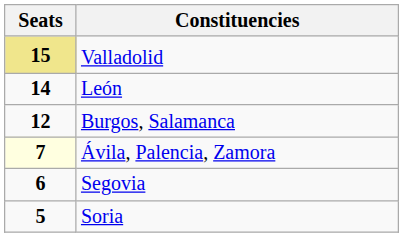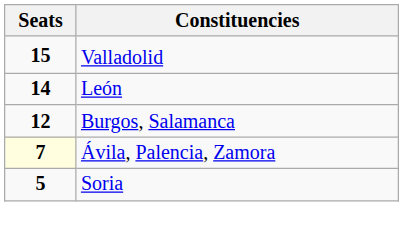 <table class="wikitable" style="text-align:left;">
 <tr>
 <th width="50">Seats</th>
 <th width="250">Constituencies</th>
 </tr>
 <tr>
-<td align="center" style="background: khaki;"><strong>15</strong></td>
+<td align="center"><strong>15</strong></td>
 <td><a href='#'>Valladolid</a><sup></sup></td>
 </tr>
 <tr>
 <td align="center"><strong>14</strong></td>
 <td><a href='#'>León</a></td>
 </tr>
 <tr>
 <td align="center"><strong>12</strong></td>
 <td><a href='#'>Burgos</a>, <a href='#'>Salamanca</a></td>
 </tr>
 <tr>
 <td align="center" style="background: lightyellow;"><strong>7</strong></td>
 <td><a href='#'>Ávila</a>, <a href='#'>Palencia</a>, <a href='#'>Zamora</a></td>
 </tr>
 <tr>
-<td align="center"><strong>6</strong></td>
-<td><a href='#'>Segovia</a></td>
-</tr>
-<tr>
 <td align="center"><strong>5</strong></td>
 <td><a href='#'>Soria</a></td>
 </tr>
 </table>
